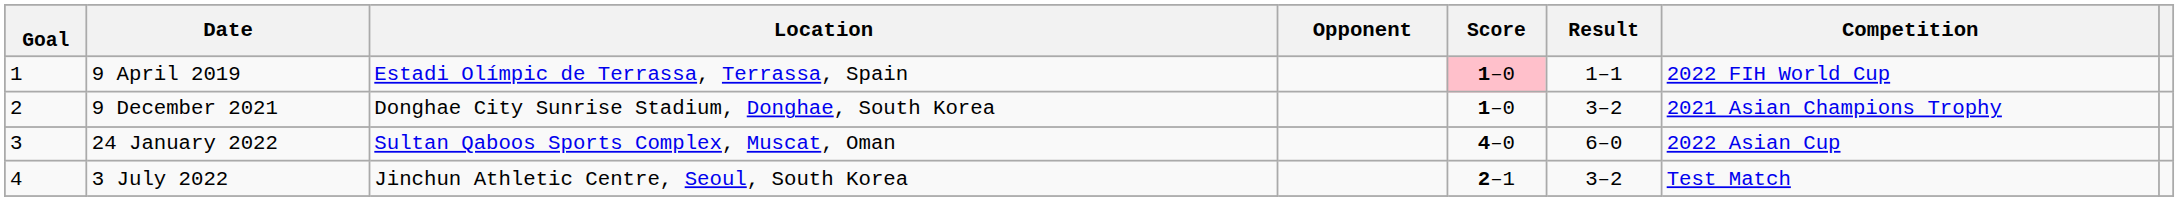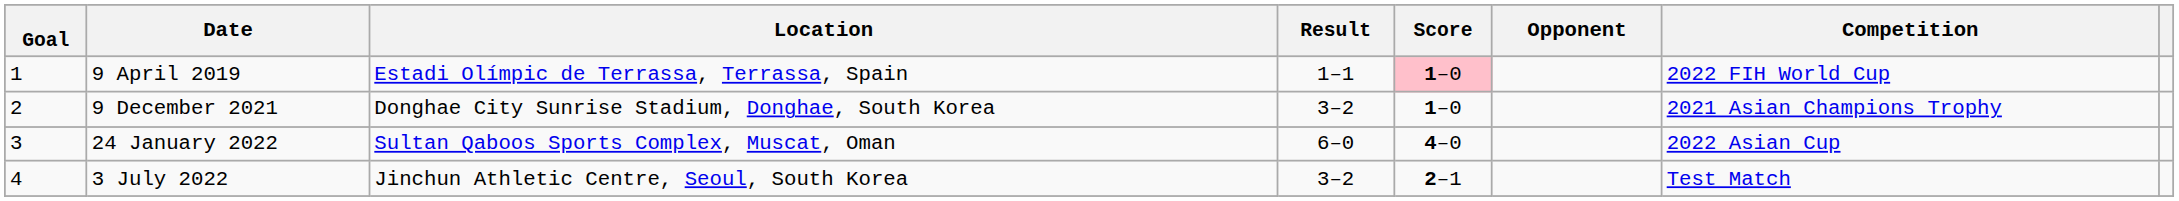 <table class="wikitable sortable" style="font-size:90%" width=97%>
 <tr>
 <th style="font-size:95%;" data-sort-type=number><br>Goal</th>
 <th align=center>Date</th>
 <th>Location</th>
+<th data-sort-type="number" style="font-size:95%">Result</th>
+<th data-sort-type="number" style="font-size:95%">Score</th>
 <th width=90>Opponent</th>
-<th data-sort-type="number" style="font-size:95%">Score</th>
-<th data-sort-type="number" style="font-size:95%">Result</th>
 <th>Competition</th>
 <th></th>
 </tr>
 <tr>
 <td>1</td>
 <td>9 April 2019</td>
 <td><a href='#'>Estadi Olímpic de Terrassa</a>, <a href='#'>Terrassa</a>, Spain</td>
+<td align="center">1–1</td>
+<td align="center" style="background: pink;"><strong>1</strong>–0</td>
 <td></td>
-<td align="center" style="background: pink;"><strong>1</strong>–0</td>
-<td align="center">1–1</td>
 <td><a href='#'>2022 FIH World Cup</a></td>
 <td></td>
 </tr>
 <tr>
 <td>2</td>
 <td>9 December 2021</td>
 <td>Donghae City Sunrise Stadium, <a href='#'>Donghae</a>, South Korea</td>
+<td align="center">3–2</td>
+<td align="center"><strong>1</strong>–0</td>
 <td></td>
-<td align="center"><strong>1</strong>–0</td>
-<td align="center">3–2</td>
 <td><a href='#'>2021 Asian Champions Trophy</a></td>
 <td></td>
 </tr>
 <tr>
 <td>3</td>
 <td>24 January 2022</td>
 <td><a href='#'>Sultan Qaboos Sports Complex</a>, <a href='#'>Muscat</a>, Oman</td>
+<td align="center">6–0</td>
+<td align="center"><strong>4</strong>–0</td>
 <td></td>
-<td align="center"><strong>4</strong>–0</td>
-<td align="center">6–0</td>
 <td><a href='#'>2022 Asian Cup</a></td>
 <td></td>
 </tr>
 <tr>
 <td>4</td>
 <td>3 July 2022</td>
 <td>Jinchun Athletic Centre, <a href='#'>Seoul</a>, South Korea</td>
+<td align="center">3–2</td>
+<td align="center"><strong>2</strong>–1</td>
 <td></td>
-<td align="center"><strong>2</strong>–1</td>
-<td align="center">3–2</td>
 <td><a href='#'>Test Match</a></td>
 <td></td>
 </tr>
 </table>
